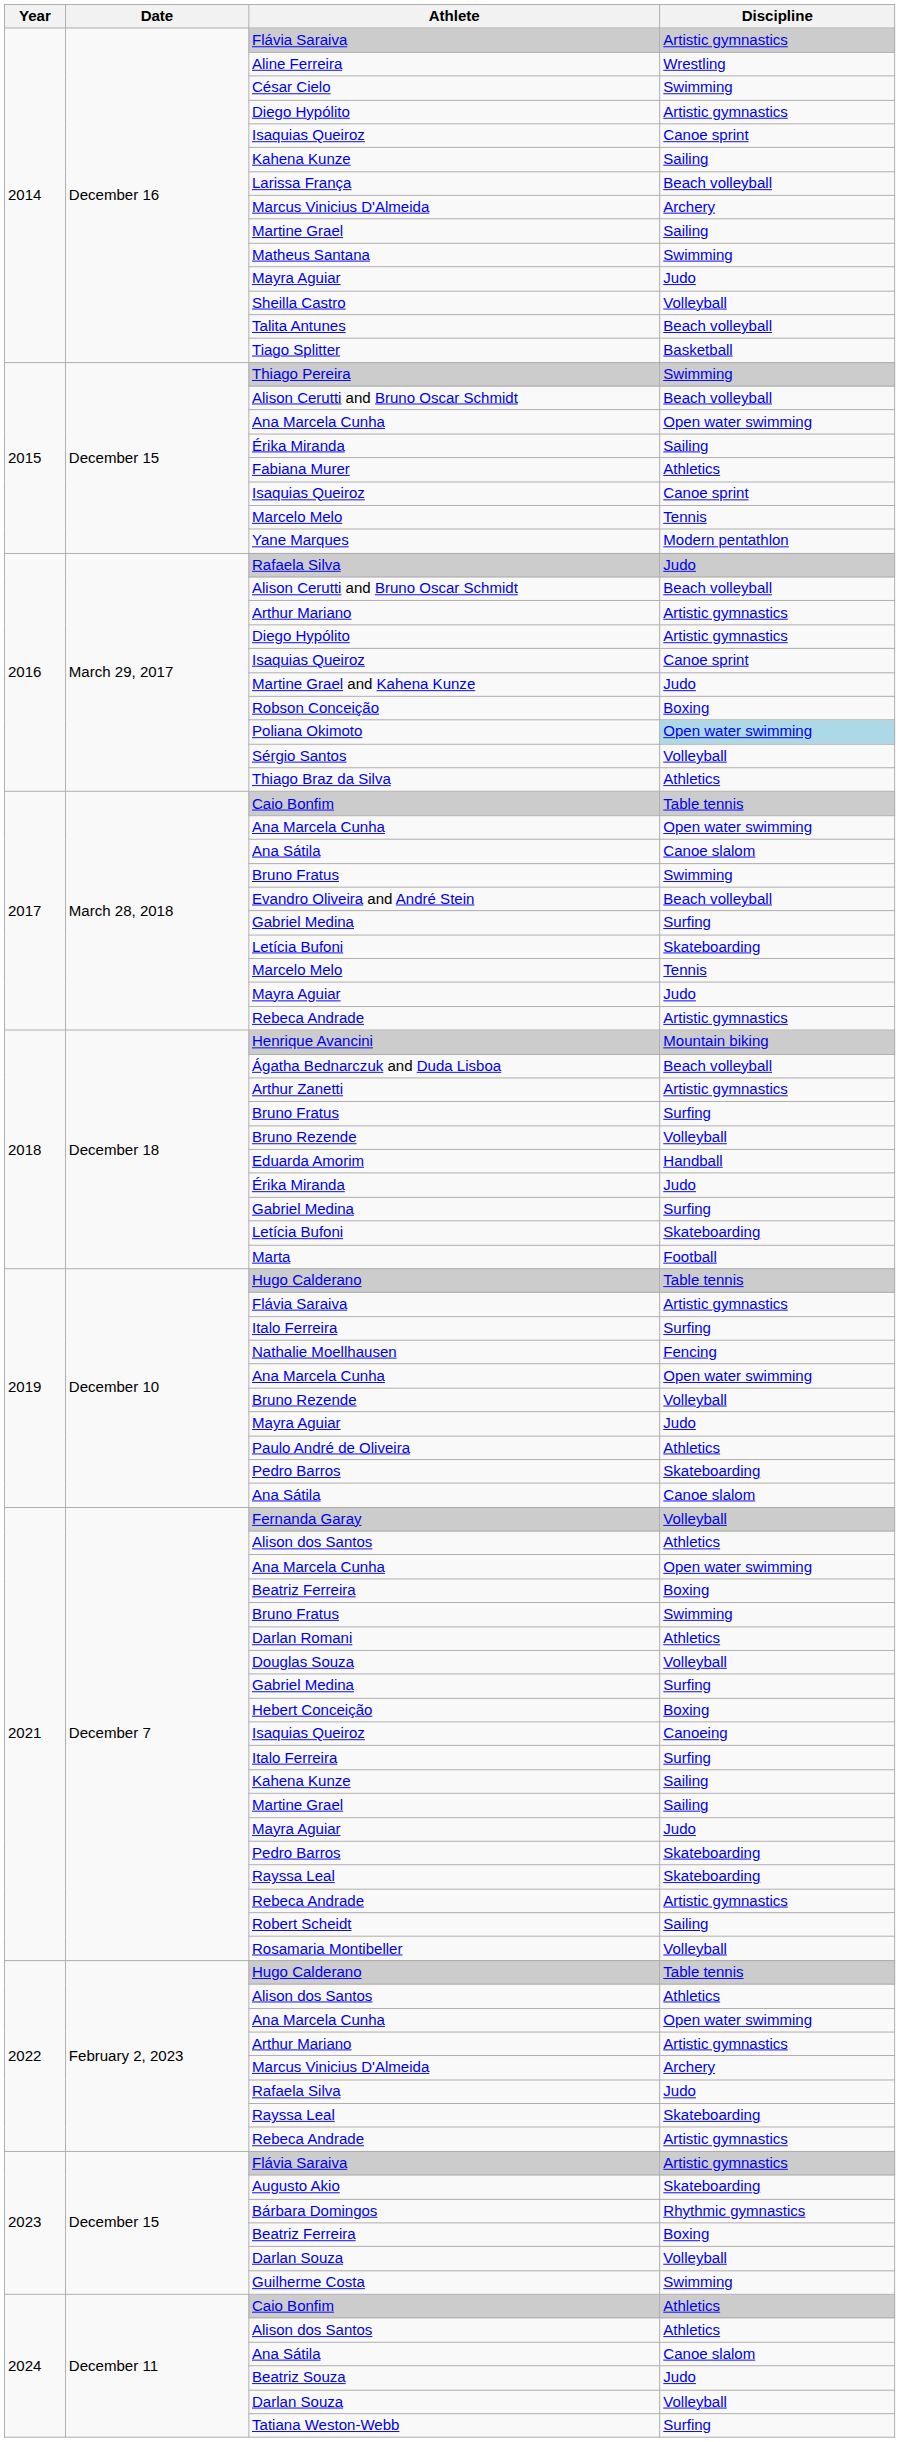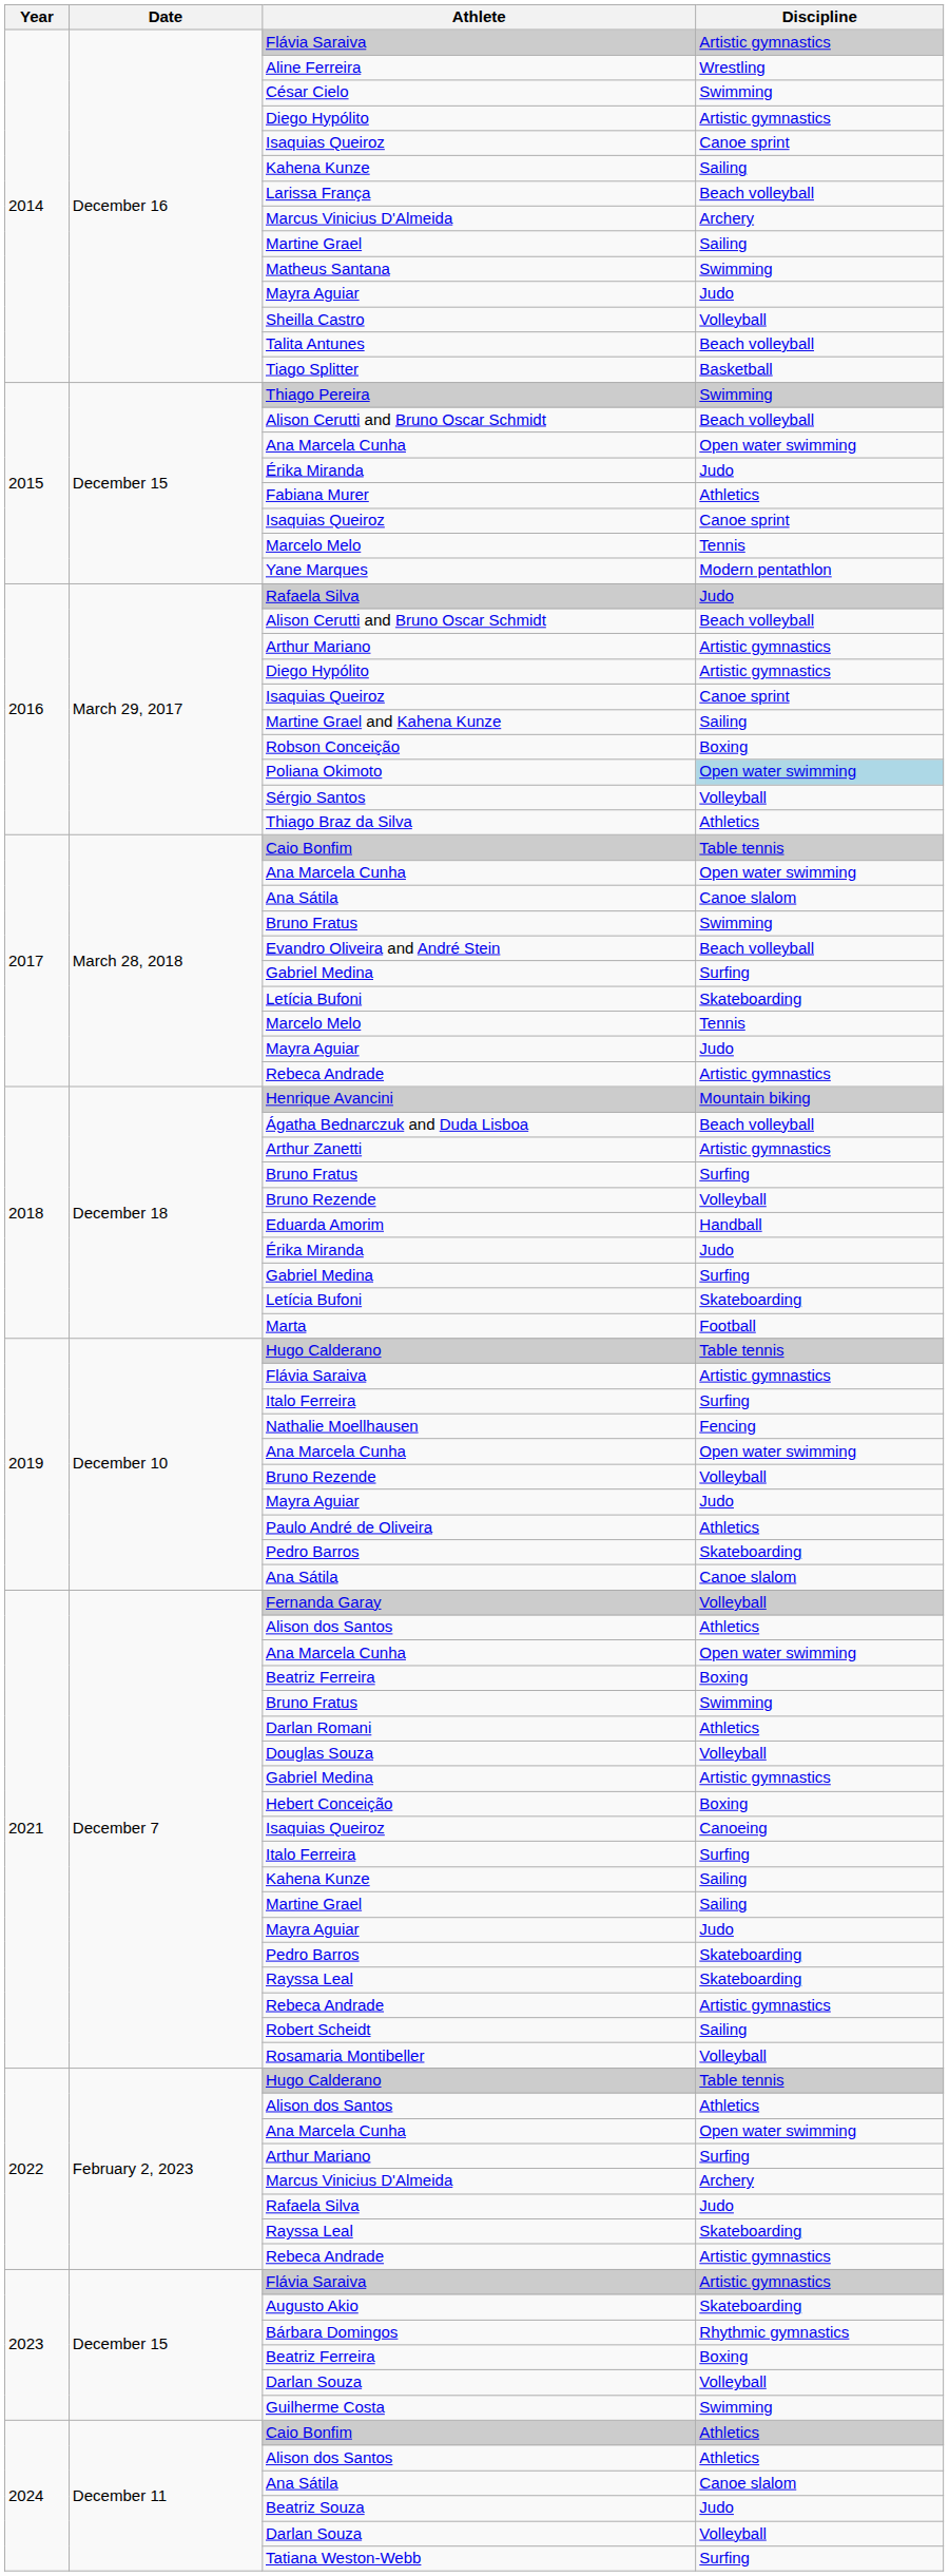 <table class="wikitable"  width="75%">
 <tr>
 <th>Year</th>
 <th>Date</th>
 <th>Athlete</th>
 <th>Discipline</th>
 </tr>
 <tr>
 <td rowspan=14>2014</td>
 <td rowspan=14>December 16</td>
 <td style="background:#cccccc;"><a href='#'>Flávia Saraiva</a></td>
 <td style="background:#cccccc;"><a href='#'>Artistic gymnastics</a></td>
 </tr>
 <tr>
 <td><a href='#'>Aline Ferreira</a></td>
 <td><a href='#'>Wrestling</a></td>
 </tr>
 <tr>
 <td><a href='#'>César Cielo</a></td>
 <td><a href='#'>Swimming</a></td>
 </tr>
 <tr>
 <td><a href='#'>Diego Hypólito</a></td>
 <td><a href='#'>Artistic gymnastics</a></td>
 </tr>
 <tr>
 <td><a href='#'>Isaquias Queiroz</a></td>
 <td><a href='#'>Canoe sprint</a></td>
 </tr>
 <tr>
 <td><a href='#'>Kahena Kunze</a></td>
 <td><a href='#'>Sailing</a></td>
 </tr>
 <tr>
 <td><a href='#'>Larissa França</a></td>
 <td><a href='#'>Beach volleyball</a></td>
 </tr>
 <tr>
 <td><a href='#'>Marcus Vinicius D'Almeida</a></td>
 <td><a href='#'>Archery</a></td>
 </tr>
 <tr>
 <td><a href='#'>Martine Grael</a></td>
 <td><a href='#'>Sailing</a></td>
 </tr>
 <tr>
 <td><a href='#'>Matheus Santana</a></td>
 <td><a href='#'>Swimming</a></td>
 </tr>
 <tr>
 <td><a href='#'>Mayra Aguiar</a></td>
 <td><a href='#'>Judo</a></td>
 </tr>
 <tr>
 <td><a href='#'>Sheilla Castro</a></td>
 <td><a href='#'>Volleyball</a></td>
 </tr>
 <tr>
 <td><a href='#'>Talita Antunes</a></td>
 <td><a href='#'>Beach volleyball</a></td>
 </tr>
 <tr>
 <td><a href='#'>Tiago Splitter</a></td>
 <td><a href='#'>Basketball</a></td>
 </tr>
 <tr>
 <td rowspan=8>2015</td>
 <td rowspan=8>December 15</td>
 <td style="background:#cccccc;"><a href='#'>Thiago Pereira</a></td>
 <td style="background:#cccccc;"><a href='#'>Swimming</a></td>
 </tr>
 <tr>
 <td><a href='#'>Alison Cerutti</a> and <a href='#'>Bruno Oscar Schmidt</a></td>
 <td><a href='#'>Beach volleyball</a></td>
 </tr>
 <tr>
 <td><a href='#'>Ana Marcela Cunha</a></td>
 <td><a href='#'>Open water swimming</a></td>
 </tr>
 <tr>
 <td><a href='#'>Érika Miranda</a></td>
-<td><a href='#'>Sailing</a></td>
+<td><a href='#'>Judo</a></td>
 </tr>
 <tr>
 <td><a href='#'>Fabiana Murer</a></td>
 <td><a href='#'>Athletics</a></td>
 </tr>
 <tr>
 <td><a href='#'>Isaquias Queiroz</a></td>
 <td><a href='#'>Canoe sprint</a></td>
 </tr>
 <tr>
 <td><a href='#'>Marcelo Melo</a></td>
 <td><a href='#'>Tennis</a></td>
 </tr>
 <tr>
 <td><a href='#'>Yane Marques</a></td>
 <td><a href='#'>Modern pentathlon</a></td>
 </tr>
 <tr>
 <td rowspan=10>2016</td>
 <td rowspan=10>March 29, 2017</td>
 <td style="background:#cccccc;"><a href='#'>Rafaela Silva</a></td>
 <td style="background:#cccccc;"><a href='#'>Judo</a></td>
 </tr>
 <tr>
 <td><a href='#'>Alison Cerutti</a> and <a href='#'>Bruno Oscar Schmidt</a></td>
 <td><a href='#'>Beach volleyball</a></td>
 </tr>
 <tr>
 <td><a href='#'>Arthur Mariano</a></td>
 <td><a href='#'>Artistic gymnastics</a></td>
 </tr>
 <tr>
 <td><a href='#'>Diego Hypólito</a></td>
 <td><a href='#'>Artistic gymnastics</a></td>
 </tr>
 <tr>
 <td><a href='#'>Isaquias Queiroz</a></td>
 <td><a href='#'>Canoe sprint</a></td>
 </tr>
 <tr>
 <td><a href='#'>Martine Grael</a> and <a href='#'>Kahena Kunze</a></td>
-<td><a href='#'>Judo</a></td>
+<td><a href='#'>Sailing</a></td>
 </tr>
 <tr>
 <td><a href='#'>Robson Conceição</a></td>
 <td><a href='#'>Boxing</a></td>
 </tr>
 <tr>
 <td><a href='#'>Poliana Okimoto</a></td>
 <td style="background: lightblue;"><a href='#'>Open water swimming</a></td>
 </tr>
 <tr>
 <td><a href='#'>Sérgio Santos</a></td>
 <td><a href='#'>Volleyball</a></td>
 </tr>
 <tr>
 <td><a href='#'>Thiago Braz da Silva</a></td>
 <td><a href='#'>Athletics</a></td>
 </tr>
 <tr>
 <td rowspan=10>2017</td>
 <td rowspan=10>March 28, 2018</td>
 <td style="background:#cccccc;"><a href='#'>Caio Bonfim</a></td>
 <td style="background:#cccccc;"><a href='#'>Table tennis</a></td>
 </tr>
 <tr>
 <td><a href='#'>Ana Marcela Cunha</a></td>
 <td><a href='#'>Open water swimming</a></td>
 </tr>
 <tr>
 <td><a href='#'>Ana Sátila</a></td>
 <td><a href='#'>Canoe slalom</a></td>
 </tr>
 <tr>
 <td><a href='#'>Bruno Fratus</a></td>
 <td><a href='#'>Swimming</a></td>
 </tr>
 <tr>
 <td><a href='#'>Evandro Oliveira</a> and <a href='#'>André Stein</a></td>
 <td><a href='#'>Beach volleyball</a></td>
 </tr>
 <tr>
 <td><a href='#'>Gabriel Medina</a></td>
 <td><a href='#'>Surfing</a></td>
 </tr>
 <tr>
 <td><a href='#'>Letícia Bufoni</a></td>
 <td><a href='#'>Skateboarding</a></td>
 </tr>
 <tr>
 <td><a href='#'>Marcelo Melo</a></td>
 <td><a href='#'>Tennis</a></td>
 </tr>
 <tr>
 <td><a href='#'>Mayra Aguiar</a></td>
 <td><a href='#'>Judo</a></td>
 </tr>
 <tr>
 <td><a href='#'>Rebeca Andrade</a></td>
 <td><a href='#'>Artistic gymnastics</a></td>
 </tr>
 <tr>
 <td rowspan=10>2018</td>
 <td rowspan=10>December 18</td>
 <td style="background:#cccccc;"><a href='#'>Henrique Avancini</a></td>
 <td style="background:#cccccc;"><a href='#'>Mountain biking</a></td>
 </tr>
 <tr>
 <td><a href='#'>Ágatha Bednarczuk</a> and <a href='#'>Duda Lisboa</a></td>
 <td><a href='#'>Beach volleyball</a></td>
 </tr>
 <tr>
 <td><a href='#'>Arthur Zanetti</a></td>
 <td><a href='#'>Artistic gymnastics</a></td>
 </tr>
 <tr>
 <td><a href='#'>Bruno Fratus</a></td>
 <td><a href='#'>Surfing</a></td>
 </tr>
 <tr>
 <td><a href='#'>Bruno Rezende</a></td>
 <td><a href='#'>Volleyball</a></td>
 </tr>
 <tr>
 <td><a href='#'>Eduarda Amorim</a></td>
 <td><a href='#'>Handball</a></td>
 </tr>
 <tr>
 <td><a href='#'>Érika Miranda</a></td>
 <td><a href='#'>Judo</a></td>
 </tr>
 <tr>
 <td><a href='#'>Gabriel Medina</a></td>
 <td><a href='#'>Surfing</a></td>
 </tr>
 <tr>
 <td><a href='#'>Letícia Bufoni</a></td>
 <td><a href='#'>Skateboarding</a></td>
 </tr>
 <tr>
 <td><a href='#'>Marta</a></td>
 <td><a href='#'>Football</a></td>
 </tr>
 <tr>
 <td rowspan=10>2019</td>
 <td rowspan=10>December 10</td>
 <td style="background:#cccccc;"><a href='#'>Hugo Calderano</a></td>
 <td style="background:#cccccc;"><a href='#'>Table tennis</a></td>
 </tr>
 <tr>
 <td><a href='#'>Flávia Saraiva</a></td>
 <td><a href='#'>Artistic gymnastics</a></td>
 </tr>
 <tr>
 <td><a href='#'>Italo Ferreira</a></td>
 <td><a href='#'>Surfing</a></td>
 </tr>
 <tr>
 <td><a href='#'>Nathalie Moellhausen</a></td>
 <td><a href='#'>Fencing</a></td>
 </tr>
 <tr>
 <td><a href='#'>Ana Marcela Cunha</a></td>
 <td><a href='#'>Open water swimming</a></td>
 </tr>
 <tr>
 <td><a href='#'>Bruno Rezende</a></td>
 <td><a href='#'>Volleyball</a></td>
 </tr>
 <tr>
 <td><a href='#'>Mayra Aguiar</a></td>
 <td><a href='#'>Judo</a></td>
 </tr>
 <tr>
 <td><a href='#'>Paulo André de Oliveira</a></td>
 <td><a href='#'>Athletics</a></td>
 </tr>
 <tr>
 <td><a href='#'>Pedro Barros</a></td>
 <td><a href='#'>Skateboarding</a></td>
 </tr>
 <tr>
 <td><a href='#'>Ana Sátila</a></td>
 <td><a href='#'>Canoe slalom</a></td>
 </tr>
 <tr>
 <td rowspan=19>2021</td>
 <td rowspan=19>December 7</td>
 <td style="background:#cccccc;"><a href='#'>Fernanda Garay</a></td>
 <td style="background:#cccccc;"><a href='#'>Volleyball</a></td>
 </tr>
 <tr>
 <td><a href='#'>Alison dos Santos</a></td>
 <td><a href='#'>Athletics</a></td>
 </tr>
 <tr>
 <td><a href='#'>Ana Marcela Cunha</a></td>
 <td><a href='#'>Open water swimming</a></td>
 </tr>
 <tr>
 <td><a href='#'>Beatriz Ferreira</a></td>
 <td><a href='#'>Boxing</a></td>
 </tr>
 <tr>
 <td><a href='#'>Bruno Fratus</a></td>
 <td><a href='#'>Swimming</a></td>
 </tr>
 <tr>
 <td><a href='#'>Darlan Romani</a></td>
 <td><a href='#'>Athletics</a></td>
 </tr>
 <tr>
 <td><a href='#'>Douglas Souza</a></td>
 <td><a href='#'>Volleyball</a></td>
 </tr>
 <tr>
 <td><a href='#'>Gabriel Medina</a></td>
-<td><a href='#'>Surfing</a></td>
+<td><a href='#'>Artistic gymnastics</a></td>
 </tr>
 <tr>
 <td><a href='#'>Hebert Conceição</a></td>
 <td><a href='#'>Boxing</a></td>
 </tr>
 <tr>
 <td><a href='#'>Isaquias Queiroz</a></td>
 <td><a href='#'>Canoeing</a></td>
 </tr>
 <tr>
 <td><a href='#'>Italo Ferreira</a></td>
 <td><a href='#'>Surfing</a></td>
 </tr>
 <tr>
 <td><a href='#'>Kahena Kunze</a></td>
 <td><a href='#'>Sailing</a></td>
 </tr>
 <tr>
 <td><a href='#'>Martine Grael</a></td>
 <td><a href='#'>Sailing</a></td>
 </tr>
 <tr>
 <td><a href='#'>Mayra Aguiar</a></td>
 <td><a href='#'>Judo</a></td>
 </tr>
 <tr>
 <td><a href='#'>Pedro Barros</a></td>
 <td><a href='#'>Skateboarding</a></td>
 </tr>
 <tr>
 <td><a href='#'>Rayssa Leal</a></td>
 <td><a href='#'>Skateboarding</a></td>
 </tr>
 <tr>
 <td><a href='#'>Rebeca Andrade</a></td>
 <td><a href='#'>Artistic gymnastics</a></td>
 </tr>
 <tr>
 <td><a href='#'>Robert Scheidt</a></td>
 <td><a href='#'>Sailing</a></td>
 </tr>
 <tr>
 <td><a href='#'>Rosamaria Montibeller</a></td>
 <td><a href='#'>Volleyball</a></td>
 </tr>
 <tr>
 <td rowspan=8>2022</td>
 <td rowspan=8>February 2, 2023</td>
 <td style="background:#cccccc;"><a href='#'>Hugo Calderano</a></td>
 <td style="background:#cccccc;"><a href='#'>Table tennis</a></td>
 </tr>
 <tr>
 <td><a href='#'>Alison dos Santos</a></td>
 <td><a href='#'>Athletics</a></td>
 </tr>
 <tr>
 <td><a href='#'>Ana Marcela Cunha</a></td>
 <td><a href='#'>Open water swimming</a></td>
 </tr>
 <tr>
 <td><a href='#'>Arthur Mariano</a></td>
-<td><a href='#'>Artistic gymnastics</a></td>
+<td><a href='#'>Surfing</a></td>
 </tr>
 <tr>
 <td><a href='#'>Marcus Vinicius D'Almeida</a></td>
 <td><a href='#'>Archery</a></td>
 </tr>
 <tr>
 <td><a href='#'>Rafaela Silva</a></td>
 <td><a href='#'>Judo</a></td>
 </tr>
 <tr>
 <td><a href='#'>Rayssa Leal</a></td>
 <td><a href='#'>Skateboarding</a></td>
 </tr>
 <tr>
 <td><a href='#'>Rebeca Andrade</a></td>
 <td><a href='#'>Artistic gymnastics</a></td>
 </tr>
 <tr>
 <td rowspan=6>2023</td>
 <td rowspan=6>December 15</td>
 <td style="background:#cccccc;"><a href='#'>Flávia Saraiva</a></td>
 <td style="background:#cccccc;"><a href='#'>Artistic gymnastics</a></td>
 </tr>
 <tr>
 <td><a href='#'>Augusto Akio</a></td>
 <td><a href='#'>Skateboarding</a></td>
 </tr>
 <tr>
 <td><a href='#'>Bárbara Domingos</a></td>
 <td><a href='#'>Rhythmic gymnastics</a></td>
 </tr>
 <tr>
 <td><a href='#'>Beatriz Ferreira</a></td>
 <td><a href='#'>Boxing</a></td>
 </tr>
 <tr>
 <td><a href='#'>Darlan Souza</a></td>
 <td><a href='#'>Volleyball</a></td>
 </tr>
 <tr>
 <td><a href='#'>Guilherme Costa</a></td>
 <td><a href='#'>Swimming</a></td>
 </tr>
 <tr>
 <td rowspan=6>2024</td>
 <td rowspan=6>December 11</td>
 <td style="background:#cccccc;"><a href='#'>Caio Bonfim</a></td>
 <td style="background:#cccccc;"><a href='#'>Athletics</a></td>
 </tr>
 <tr>
 <td><a href='#'>Alison dos Santos</a></td>
 <td><a href='#'>Athletics</a></td>
 </tr>
 <tr>
 <td><a href='#'>Ana Sátila</a></td>
 <td><a href='#'>Canoe slalom</a></td>
 </tr>
 <tr>
 <td><a href='#'>Beatriz Souza</a></td>
 <td><a href='#'>Judo</a></td>
 </tr>
 <tr>
 <td><a href='#'>Darlan Souza</a></td>
 <td><a href='#'>Volleyball</a></td>
 </tr>
 <tr>
 <td><a href='#'>Tatiana Weston-Webb</a></td>
 <td><a href='#'>Surfing</a></td>
 </tr>
 </table>
